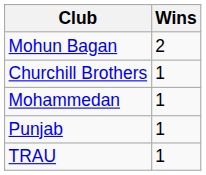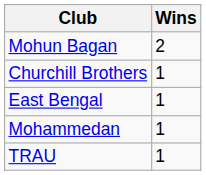 <table class="wikitable sortable">
 <tr>
 <th>Club</th>
 <th>Wins</th>
 </tr>
 <tr>
 <td><a href='#'>Mohun Bagan</a></td>
 <td>2</td>
 </tr>
 <tr>
 <td><a href='#'>Churchill Brothers</a></td>
 <td>1</td>
 </tr>
 <tr>
-<td><a href='#'>Mohammedan</a></td>
+<td><a href='#'>East Bengal</a></td>
 <td>1</td>
 </tr>
 <tr>
-<td><a href='#'>Punjab</a></td>
+<td><a href='#'>Mohammedan</a></td>
 <td>1</td>
 </tr>
 <tr>
 <td><a href='#'>TRAU</a></td>
 <td>1</td>
 </tr>
 </table>
